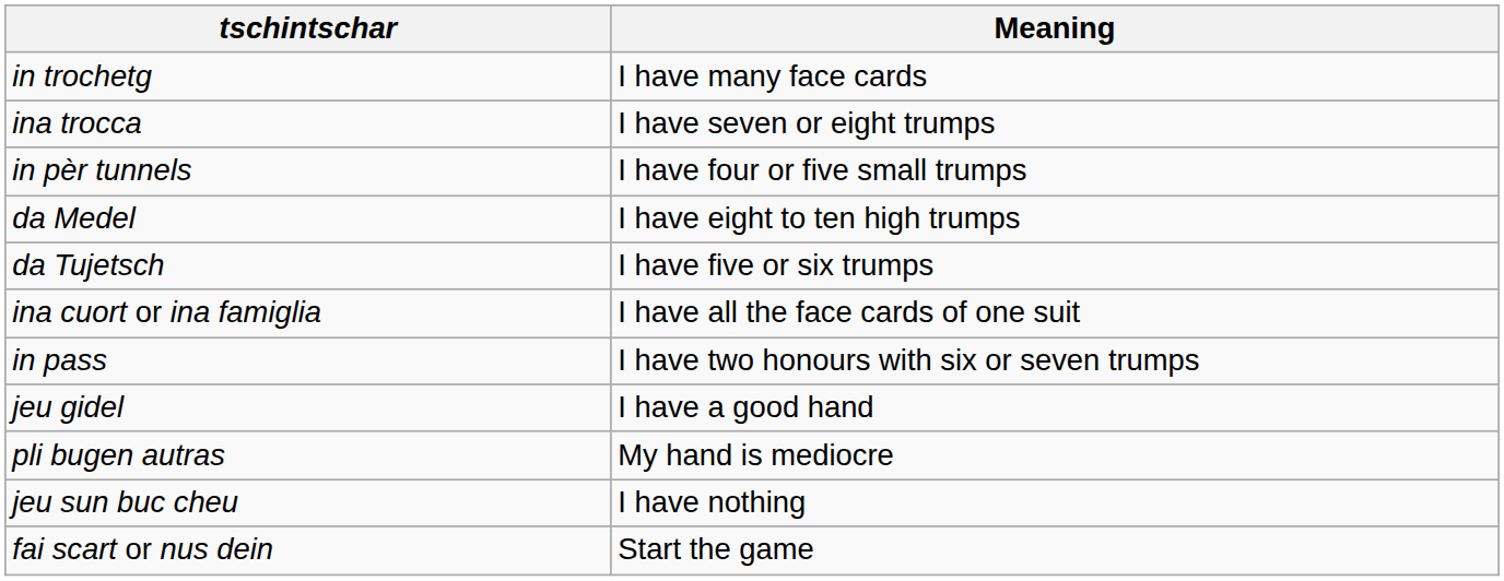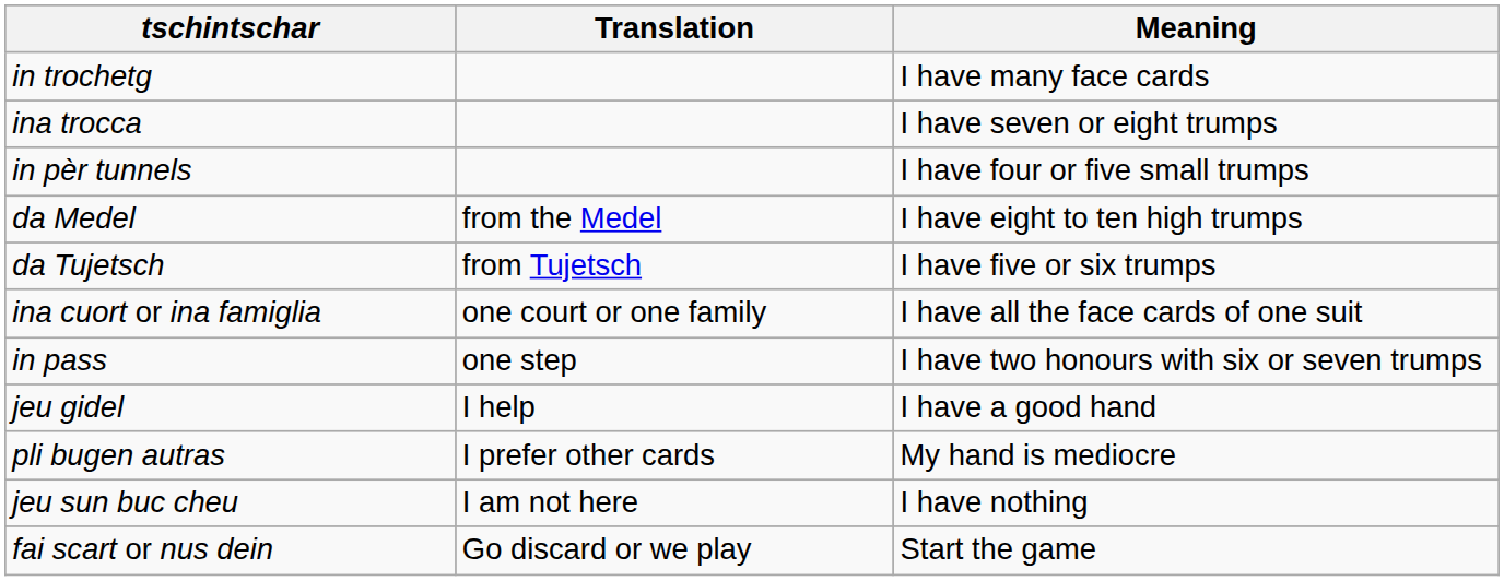 <table class="wikitable float-left" style="width:800px;">
 <tr>
 <th style="width:500px;"><em>tschintschar</em></th>
+<th style="width:500px;">Translation</th>
 <th style="width:800px;">Meaning</th>
 </tr>
 <tr>
 <td><em>in trochetg</em></td>
+<td></td>
 <td>I have many face cards</td>
 </tr>
 <tr>
 <td><em>ina trocca</em></td>
+<td></td>
 <td>I have seven or eight trumps</td>
 </tr>
 <tr>
 <td><em>in pèr tunnels</em></td>
+<td></td>
 <td>I have four or five small trumps</td>
 </tr>
 <tr>
 <td><em>da Medel</em></td>
+<td>from the <a href='#'>Medel</a></td>
 <td>I have eight to ten high trumps</td>
 </tr>
 <tr>
 <td><em>da Tujetsch</em></td>
+<td>from <a href='#'>Tujetsch</a></td>
 <td>I have five or six trumps</td>
 </tr>
 <tr>
 <td><em>ina cuort</em> or <em>ina famiglia</em></td>
+<td>one court or one family</td>
 <td>I have all the face cards of one suit</td>
 </tr>
 <tr>
 <td><em>in pass</em></td>
+<td>one step</td>
 <td>I have two honours with six or seven trumps</td>
 </tr>
 <tr>
 <td><em>jeu gidel</em></td>
+<td>I help</td>
 <td>I have a good hand</td>
 </tr>
 <tr>
 <td><em>pli bugen autras</em></td>
+<td>I prefer other cards</td>
 <td>My hand is mediocre</td>
 </tr>
 <tr>
 <td><em>jeu sun buc cheu</em></td>
+<td>I am not here</td>
 <td>I have nothing</td>
 </tr>
 <tr>
 <td><em>fai scart</em> or <em>nus dein</em></td>
+<td>Go discard or we play</td>
 <td>Start the game</td>
 </tr>
 </table>
